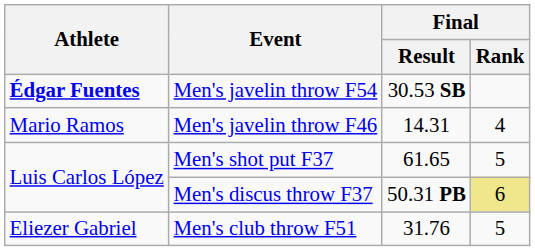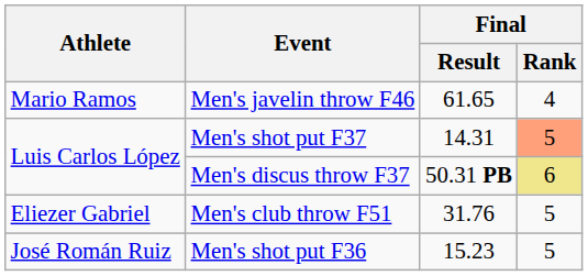 <table class="wikitable" style="font-size:90%; text-align:center">
 <tr>
 <th rowspan="2">Athlete</th>
 <th rowspan="2">Event</th>
 <th colspan="2">Final</th>
 </tr>
 <tr>
 <th>Result</th>
 <th>Rank</th>
 </tr>
 <tr align=center>
-<td align=left><strong><a href='#'>Édgar Fuentes</a></strong></td>
-<td align=left><a href='#'>Men's javelin throw F54</a></td>
-<td>30.53 <strong>SB</strong></td>
-<td></td>
-</tr>
-<tr align=center>
 <td align=left><a href='#'>Mario Ramos</a></td>
 <td align=left><a href='#'>Men's javelin throw F46</a></td>
-<td>14.31</td>
+<td>61.65</td>
 <td>4</td>
 </tr>
 <tr align=center>
 <td align=left rowspan="2"><a href='#'>Luis Carlos López</a></td>
 <td align=left><a href='#'>Men's shot put F37</a></td>
-<td>61.65</td>
-<td>5</td>
+<td>14.31</td>
+<td style="background: lightsalmon;">5</td>
 </tr>
 <tr align=center>
 <td align=left><a href='#'>Men's discus throw F37</a></td>
 <td>50.31 <strong>PB</strong></td>
 <td style="background: khaki;">6</td>
 </tr>
 <tr align=center>
 <td align=left><a href='#'>Eliezer Gabriel</a></td>
 <td align=left><a href='#'>Men's club throw F51</a></td>
 <td>31.76</td>
 <td>5</td>
 </tr>
+<tr align=center>
+<td align=left><a href='#'>José Román Ruiz</a></td>
+<td align=left><a href='#'>Men's shot put F36</a></td>
+<td>15.23</td>
+<td>5</td>
+</tr>
 </table>
